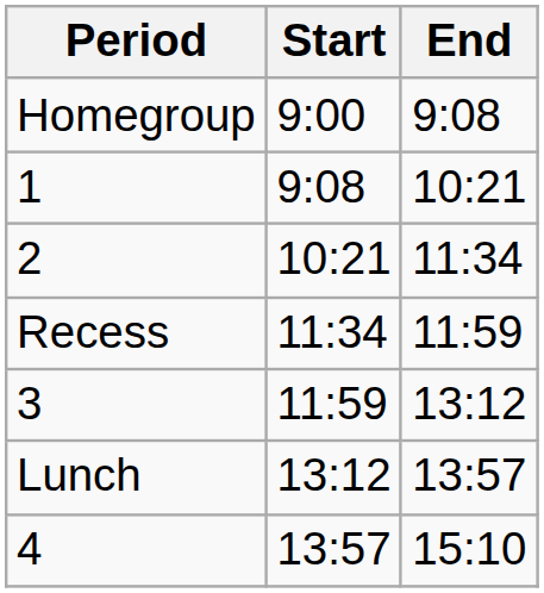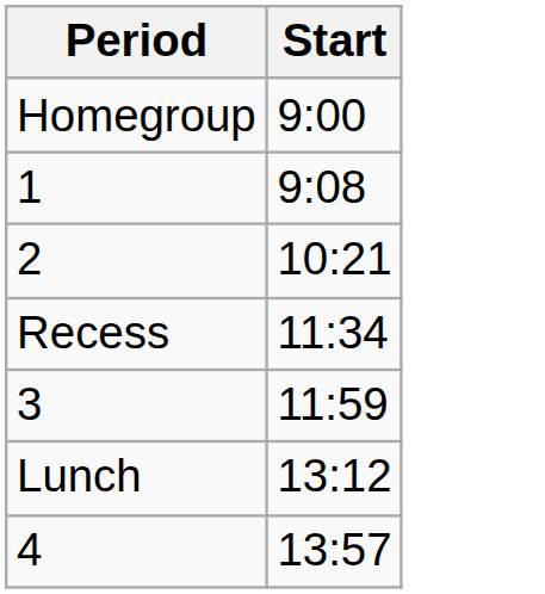 <table class="wikitable">
 <tr>
 <th>Period</th>
 <th>Start</th>
-<th>End</th>
 </tr>
 <tr>
 <td>Homegroup</td>
 <td>9:00</td>
-<td>9:08</td>
 </tr>
 <tr>
 <td>1</td>
 <td>9:08</td>
-<td>10:21</td>
 </tr>
 <tr>
 <td>2</td>
 <td>10:21</td>
-<td>11:34</td>
 </tr>
 <tr>
 <td>Recess</td>
 <td>11:34</td>
-<td>11:59</td>
 </tr>
 <tr>
 <td>3</td>
 <td>11:59</td>
-<td>13:12</td>
 </tr>
 <tr>
 <td>Lunch</td>
 <td>13:12</td>
-<td>13:57</td>
 </tr>
 <tr>
 <td>4</td>
 <td>13:57</td>
-<td>15:10</td>
 </tr>
 </table>
